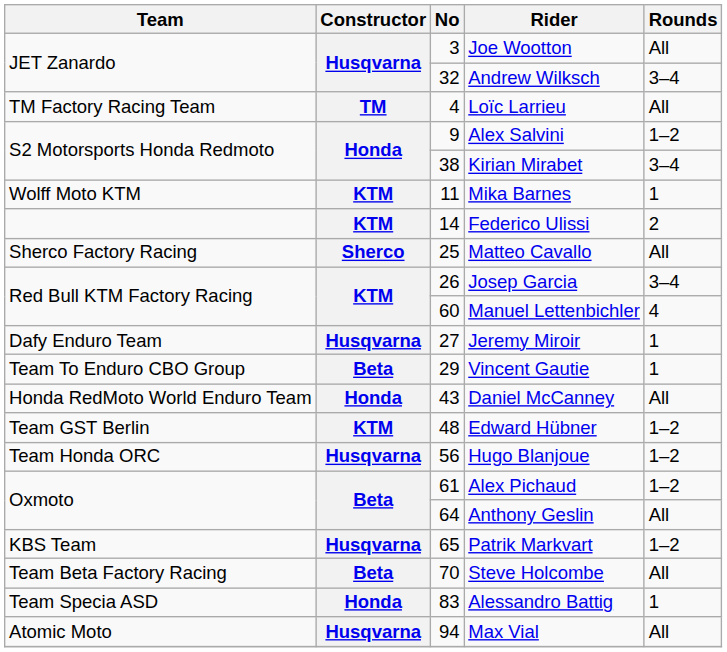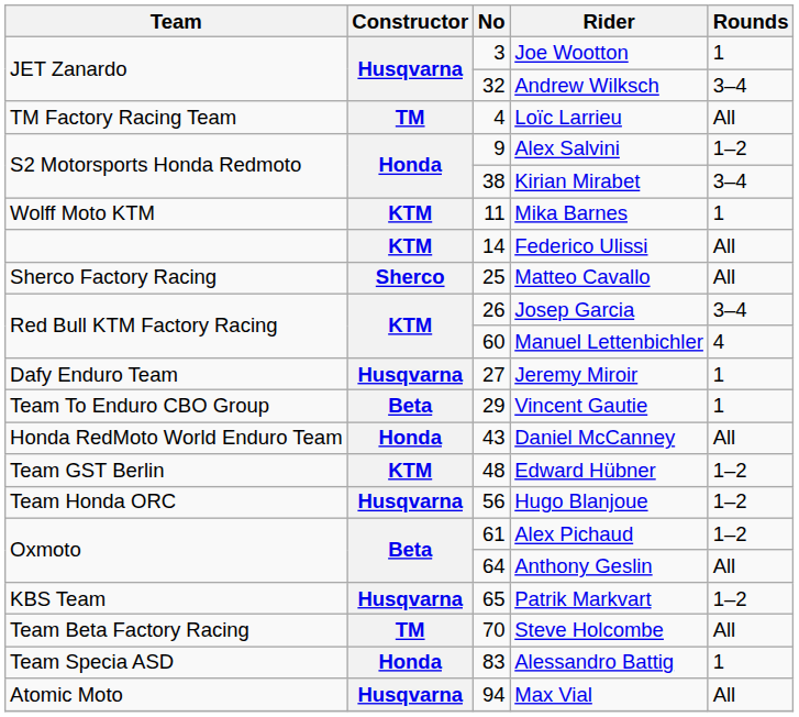 <table class="wikitable" style="font-size: 85%;">
 <tr>
 <th>Team</th>
 <th>Constructor</th>
 <th>No</th>
 <th>Rider</th>
 <th>Rounds</th>
 </tr>
 <tr>
 <td rowspan=2>JET Zanardo</td>
 <th rowspan=2><a href='#'>Husqvarna</a></th>
 <td align="right">3</td>
 <td> <a href='#'>Joe Wootton</a></td>
-<td>All</td>
+<td>1</td>
 </tr>
 <tr>
 <td align="right">32</td>
 <td> <a href='#'>Andrew Wilksch</a></td>
 <td>3–4</td>
 </tr>
 <tr>
 <td>TM Factory Racing Team</td>
 <th><a href='#'>TM</a></th>
 <td align="right">4</td>
 <td> <a href='#'>Loïc Larrieu</a></td>
 <td>All</td>
 </tr>
 <tr>
 <td rowspan=2>S2 Motorsports Honda Redmoto</td>
 <th rowspan=2><a href='#'>Honda</a></th>
 <td align="right">9</td>
 <td> <a href='#'>Alex Salvini</a></td>
 <td>1–2</td>
 </tr>
 <tr>
 <td align="right">38</td>
 <td> <a href='#'>Kirian Mirabet</a></td>
 <td>3–4</td>
 </tr>
 <tr>
 <td>Wolff Moto KTM</td>
 <th><a href='#'>KTM</a></th>
 <td align="right">11</td>
 <td> <a href='#'>Mika Barnes</a></td>
 <td>1</td>
 </tr>
 <tr>
 <td></td>
 <th><a href='#'>KTM</a></th>
 <td align="right">14</td>
 <td> <a href='#'>Federico Ulissi</a></td>
-<td>2</td>
+<td>All</td>
 </tr>
 <tr>
 <td>Sherco Factory Racing</td>
 <th><a href='#'>Sherco</a></th>
 <td align="right">25</td>
 <td> <a href='#'>Matteo Cavallo</a></td>
 <td>All</td>
 </tr>
 <tr>
 <td rowspan=2>Red Bull KTM Factory Racing</td>
 <th rowspan=2><a href='#'>KTM</a></th>
 <td align="right">26</td>
 <td> <a href='#'>Josep Garcia</a></td>
 <td>3–4</td>
 </tr>
 <tr>
 <td align="right">60</td>
 <td> <a href='#'>Manuel Lettenbichler</a></td>
 <td>4</td>
 </tr>
 <tr>
 <td>Dafy Enduro Team</td>
 <th><a href='#'>Husqvarna</a></th>
 <td align="right">27</td>
 <td> <a href='#'>Jeremy Miroir</a></td>
 <td>1</td>
 </tr>
 <tr>
 <td>Team To Enduro CBO Group</td>
 <th><a href='#'>Beta</a></th>
 <td align="right">29</td>
 <td> <a href='#'>Vincent Gautie</a></td>
 <td>1</td>
 </tr>
 <tr>
 <td>Honda RedMoto World Enduro Team</td>
 <th><a href='#'>Honda</a></th>
 <td align="right">43</td>
 <td> <a href='#'>Daniel McCanney</a></td>
 <td>All</td>
 </tr>
 <tr>
 <td>Team GST Berlin</td>
 <th><a href='#'>KTM</a></th>
 <td align="right">48</td>
 <td> <a href='#'>Edward Hübner</a></td>
 <td>1–2</td>
 </tr>
 <tr>
 <td>Team Honda ORC</td>
 <th><a href='#'>Husqvarna</a></th>
 <td align="right">56</td>
 <td> <a href='#'>Hugo Blanjoue</a></td>
 <td>1–2</td>
 </tr>
 <tr>
 <td rowspan=2>Oxmoto</td>
 <th rowspan=2><a href='#'>Beta</a></th>
 <td align="right">61</td>
 <td> <a href='#'>Alex Pichaud</a></td>
 <td>1–2</td>
 </tr>
 <tr>
 <td align="right">64</td>
 <td> <a href='#'>Anthony Geslin</a></td>
 <td>All</td>
 </tr>
 <tr>
 <td>KBS Team</td>
 <th><a href='#'>Husqvarna</a></th>
 <td align="right">65</td>
 <td> <a href='#'>Patrik Markvart</a></td>
 <td>1–2</td>
 </tr>
 <tr>
 <td>Team Beta Factory Racing</td>
-<th><a href='#'>Beta</a></th>
+<th><a href='#'>TM</a></th>
 <td align="right">70</td>
 <td> <a href='#'>Steve Holcombe</a></td>
 <td>All</td>
 </tr>
 <tr>
 <td>Team Specia ASD</td>
 <th><a href='#'>Honda</a></th>
 <td align="right">83</td>
 <td> <a href='#'>Alessandro Battig</a></td>
 <td>1</td>
 </tr>
 <tr>
 <td>Atomic Moto</td>
 <th><a href='#'>Husqvarna</a></th>
 <td align="right">94</td>
 <td> <a href='#'>Max Vial</a></td>
 <td>All</td>
 </tr>
 <tr>
 </tr>
 </table>
